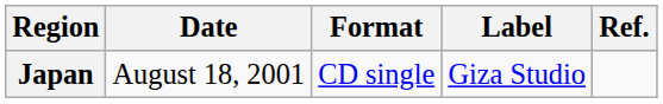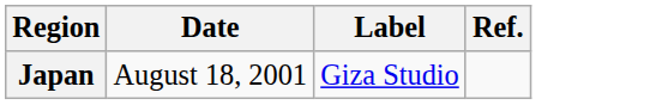 <table class="wikitable sortable plainrowheaders">
 <tr>
 <th scope="col">Region</th>
 <th scope="col">Date</th>
-<th scope="col">Format</th>
 <th scope="col">Label</th>
 <th scope="col">Ref.</th>
 </tr>
 <tr>
 <th>Japan</th>
 <td>August 18, 2001</td>
-<td><a href='#'>CD single</a></td>
 <td><a href='#'>Giza Studio</a></td>
 <td></td>
 </tr>
 </table>
